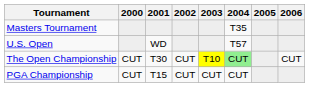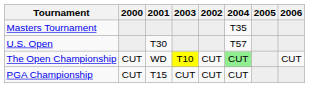 <table class="wikitable" style="font-size:95%;text-align:center;">
 <tr>
 <th>Tournament</th>
 <th>2000</th>
 <th>2001</th>
+<th>2003</th>
 <th>2002</th>
-<th>2003</th>
 <th>2004</th>
 <th>2005</th>
 <th>2006</th>
 </tr>
 <tr>
 <td align=left><a href='#'>Masters Tournament</a></td>
 <td style="background:#eeeeee;"></td>
 <td style="background:#eeeeee;"></td>
 <td style="background:#eeeeee;"></td>
 <td style="background:#eeeeee;"></td>
 <td>T35</td>
 <td style="background:#eeeeee;"></td>
 <td style="background:#eeeeee;"></td>
 </tr>
 <tr>
 <td align=left><a href='#'>U.S. Open</a></td>
 <td style="background:#eeeeee;"></td>
-<td>WD</td>
+<td>T30</td>
 <td style="background:#eeeeee;"></td>
 <td style="background:#eeeeee;"></td>
 <td>T57</td>
 <td style="background:#eeeeee;"></td>
 <td style="background:#eeeeee;"></td>
 </tr>
 <tr>
 <td align=left><a href='#'>The Open Championship</a></td>
 <td>CUT</td>
-<td>T30</td>
+<td>WD</td>
+<td style="background:yellow;">T10</td>
 <td>CUT</td>
-<td style="background:yellow;">T10</td>
 <td style="background: lightgreen;">CUT</td>
 <td style="background:#eeeeee;"></td>
 <td>CUT</td>
 </tr>
 <tr>
 <td align=left><a href='#'>PGA Championship</a></td>
 <td>CUT</td>
 <td>T15</td>
 <td>CUT</td>
 <td>CUT</td>
 <td>CUT</td>
 <td style="background:#eeeeee;"></td>
 <td style="background:#eeeeee;"></td>
 </tr>
 </table>
